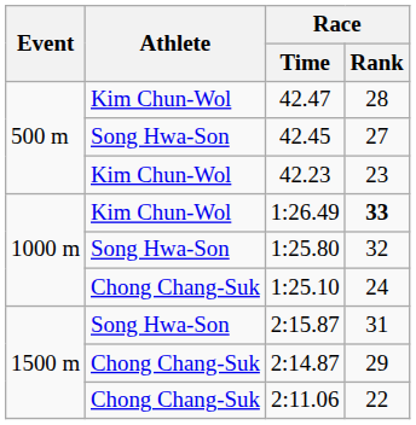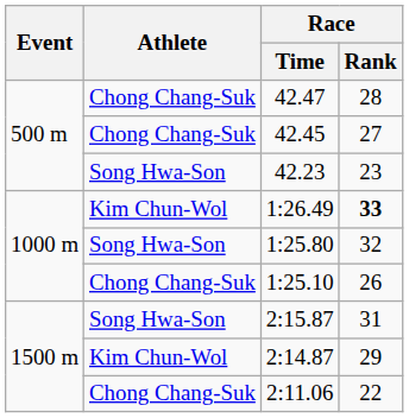 <table class="wikitable" border="1" style="font-size:90%">
 <tr>
 <th rowspan=2>Event</th>
 <th rowspan=2>Athlete</th>
 <th colspan=2>Race</th>
 </tr>
 <tr>
 <th>Time</th>
 <th>Rank</th>
 </tr>
 <tr>
 <td rowspan=3>500 m</td>
-<td><a href='#'>Kim Chun-Wol</a></td>
+<td><a href='#'>Chong Chang-Suk</a></td>
 <td align=center>42.47</td>
 <td align=center>28</td>
 </tr>
 <tr>
-<td><a href='#'>Song Hwa-Son</a></td>
+<td><a href='#'>Chong Chang-Suk</a></td>
 <td align=center>42.45</td>
 <td align=center>27</td>
 </tr>
 <tr>
-<td><a href='#'>Kim Chun-Wol</a></td>
+<td><a href='#'>Song Hwa-Son</a></td>
 <td align=center>42.23</td>
 <td align=center>23</td>
 </tr>
 <tr>
 <td rowspan=3>1000 m</td>
 <td><a href='#'>Kim Chun-Wol</a></td>
 <td align=center>1:26.49</td>
 <td align=center><strong>33</strong></td>
 </tr>
 <tr>
 <td><a href='#'>Song Hwa-Son</a></td>
 <td align=center>1:25.80</td>
 <td align=center>32</td>
 </tr>
 <tr>
 <td><a href='#'>Chong Chang-Suk</a></td>
 <td align=center>1:25.10</td>
-<td align=center>24</td>
+<td align=center>26</td>
 </tr>
 <tr>
 <td rowspan=3>1500 m</td>
 <td><a href='#'>Song Hwa-Son</a></td>
 <td align=center>2:15.87</td>
 <td align=center>31</td>
 </tr>
 <tr>
-<td><a href='#'>Chong Chang-Suk</a></td>
+<td><a href='#'>Kim Chun-Wol</a></td>
 <td align=center>2:14.87</td>
 <td align=center>29</td>
 </tr>
 <tr>
 <td><a href='#'>Chong Chang-Suk</a></td>
 <td align=center>2:11.06</td>
 <td align=center>22</td>
 </tr>
 </table>
